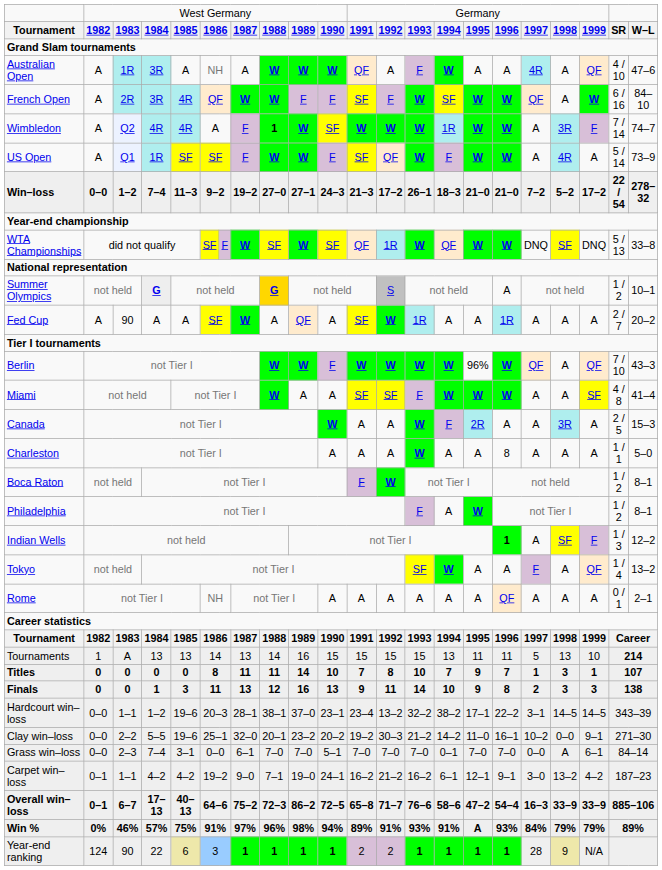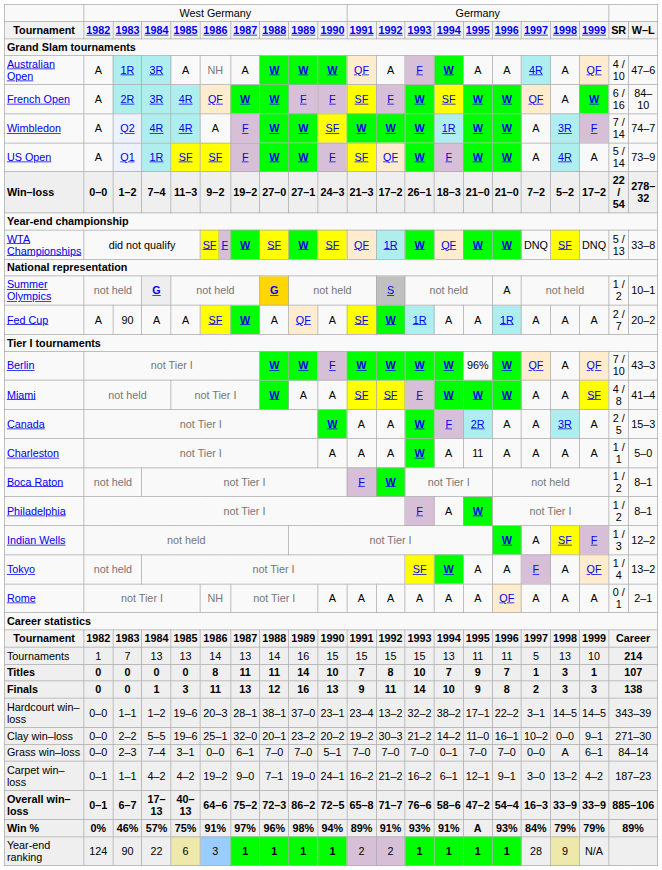 <table class="wikitable nowrap" style="font-size:90%; text-align:center">
 <tr>
 <td colspan="1"></td>
 <td colspan="10">West Germany</td>
 <td colspan="9">Germany</td>
 <td colspan="2"></td>
 </tr>
 <tr>
 <th>Tournament</th>
 <th width=35><a href='#'>1982</a></th>
 <th width=35><a href='#'>1983</a></th>
 <th width=35><a href='#'>1984</a></th>
 <th width=35><a href='#'>1985</a></th>
 <th width=35 colspan=2><a href='#'>1986</a></th>
 <th width=35><a href='#'>1987</a></th>
 <th width=35><a href='#'>1988</a></th>
 <th width=35><a href='#'>1989</a></th>
 <th width=35><a href='#'>1990</a></th>
 <th width=35><a href='#'>1991</a></th>
 <th width=35><a href='#'>1992</a></th>
 <th width=35><a href='#'>1993</a></th>
 <th width=35><a href='#'>1994</a></th>
 <th width=35><a href='#'>1995</a></th>
 <th width=35><a href='#'>1996</a></th>
 <th width=35><a href='#'>1997</a></th>
 <th width=35><a href='#'>1998</a></th>
 <th width=35><a href='#'>1999</a></th>
 <th>SR</th>
 <th>W–L</th>
 </tr>
 <tr>
 <td colspan=22 align=left><strong>Grand Slam tournaments</strong></td>
 </tr>
 <tr>
 <td align=left><a href='#'>Australian Open</a></td>
 <td>A</td>
 <td bgcolor=afeeee><a href='#'>1R</a></td>
 <td bgcolor=afeeee><a href='#'>3R</a></td>
 <td>A</td>
 <td style=color:#767676 colspan=2>NH</td>
 <td>A</td>
 <td bgcolor=lime><strong><a href='#'>W</a></strong></td>
 <td bgcolor=lime><strong><a href='#'>W</a></strong></td>
 <td bgcolor=lime><strong><a href='#'>W</a></strong></td>
 <td bgcolor=ffebcd><a href='#'>QF</a></td>
 <td>A</td>
 <td bgcolor=thistle><a href='#'>F</a></td>
 <td bgcolor=lime><strong><a href='#'>W</a></strong></td>
 <td>A</td>
 <td>A</td>
 <td bgcolor=afeeee><a href='#'>4R</a></td>
 <td>A</td>
 <td bgcolor=ffebcd><a href='#'>QF</a></td>
 <td>4 / 10</td>
 <td>47–6</td>
 </tr>
 <tr>
 <td align=left><a href='#'>French Open</a></td>
 <td>A</td>
 <td bgcolor=afeeee><a href='#'>2R</a></td>
 <td bgcolor=afeeee><a href='#'>3R</a></td>
 <td bgcolor=afeeee><a href='#'>4R</a></td>
 <td bgcolor=ffebcd colspan=2><a href='#'>QF</a></td>
 <td bgcolor=lime><strong><a href='#'>W</a></strong></td>
 <td bgcolor=lime><strong><a href='#'>W</a></strong></td>
 <td bgcolor=thistle><a href='#'>F</a></td>
 <td bgcolor=thistle><a href='#'>F</a></td>
 <td bgcolor=yellow><a href='#'>SF</a></td>
 <td bgcolor=thistle><a href='#'>F</a></td>
 <td bgcolor=lime><strong><a href='#'>W</a></strong></td>
 <td bgcolor=yellow><a href='#'>SF</a></td>
 <td bgcolor=lime><strong><a href='#'>W</a></strong></td>
 <td bgcolor=lime><strong><a href='#'>W</a></strong></td>
 <td bgcolor=ffebcd><a href='#'>QF</a></td>
 <td>A</td>
 <td bgcolor=lime><strong><a href='#'>W</a></strong></td>
 <td>6 / 16</td>
 <td>84–10</td>
 </tr>
 <tr>
 <td align=left><a href='#'>Wimbledon</a></td>
 <td>A</td>
 <td bgcolor=ecf2ff><a href='#'>Q2</a></td>
 <td bgcolor=afeeee><a href='#'>4R</a></td>
 <td bgcolor=afeeee><a href='#'>4R</a></td>
 <td colspan=2>A</td>
 <td bgcolor=thistle><a href='#'>F</a></td>
-<td bgcolor=lime><strong>1</strong></td>
+<td bgcolor=lime><strong><a href='#'>W</a></strong></td>
 <td bgcolor=lime><strong><a href='#'>W</a></strong></td>
 <td bgcolor=yellow><a href='#'>SF</a></td>
 <td bgcolor=lime><strong><a href='#'>W</a></strong></td>
 <td bgcolor=lime><strong><a href='#'>W</a></strong></td>
 <td bgcolor=lime><strong><a href='#'>W</a></strong></td>
 <td bgcolor=afeeee><a href='#'>1R</a></td>
 <td bgcolor=lime><strong><a href='#'>W</a></strong></td>
 <td bgcolor=lime><strong><a href='#'>W</a></strong></td>
 <td>A</td>
 <td bgcolor=afeeee><a href='#'>3R</a></td>
 <td bgcolor=thistle><a href='#'>F</a></td>
 <td>7 / 14</td>
 <td>74–7</td>
 </tr>
 <tr>
 <td align=left><a href='#'>US Open</a></td>
 <td>A</td>
 <td bgcolor=ecf2ff><a href='#'>Q1</a></td>
 <td bgcolor=afeeee><a href='#'>1R</a></td>
 <td bgcolor=yellow><a href='#'>SF</a></td>
 <td bgcolor=yellow colspan=2><a href='#'>SF</a></td>
 <td bgcolor=thistle><a href='#'>F</a></td>
 <td bgcolor=lime><strong><a href='#'>W</a></strong></td>
 <td bgcolor=lime><strong><a href='#'>W</a></strong></td>
 <td bgcolor=thistle><a href='#'>F</a></td>
 <td bgcolor=yellow><a href='#'>SF</a></td>
 <td bgcolor=ffebcd><a href='#'>QF</a></td>
 <td bgcolor=lime><strong><a href='#'>W</a></strong></td>
 <td bgcolor=thistle><a href='#'>F</a></td>
 <td bgcolor=lime><strong><a href='#'>W</a></strong></td>
 <td bgcolor=lime><strong><a href='#'>W</a></strong></td>
 <td>A</td>
 <td bgcolor=afeeee><a href='#'>4R</a></td>
 <td>A</td>
 <td>5 / 14</td>
 <td>73–9</td>
 </tr>
 <tr style="font-weight:bold; background:#efefef;">
 <td style=text-align:left>Win–loss</td>
 <td>0–0</td>
 <td>1–2</td>
 <td>7–4</td>
 <td>11–3</td>
 <td colspan=2>9–2</td>
 <td>19–2</td>
 <td>27–0</td>
 <td>27–1</td>
 <td>24–3</td>
 <td>21–3</td>
 <td>17–2</td>
 <td>26–1</td>
 <td>18–3</td>
 <td>21–0</td>
 <td>21–0</td>
 <td>7–2</td>
 <td>5–2</td>
 <td>17–2</td>
 <td>22 / 54</td>
 <td>278–32</td>
 </tr>
 <tr>
 <td colspan=22 align=left><strong>Year-end championship</strong></td>
 </tr>
 <tr>
 <td align=left><a href='#'>WTA Championships</a></td>
 <td colspan=4>did not qualify</td>
 <td bgcolor=yellow><a href='#'>SF</a></td>
 <td bgcolor=thistle><a href='#'>F</a></td>
 <td bgcolor=lime><strong><a href='#'>W</a></strong></td>
 <td bgcolor=yellow><a href='#'>SF</a></td>
 <td bgcolor=lime><strong><a href='#'>W</a></strong></td>
 <td bgcolor=yellow><a href='#'>SF</a></td>
 <td bgcolor=ffebcd><a href='#'>QF</a></td>
 <td bgcolor=afeeee><a href='#'>1R</a></td>
 <td bgcolor=lime><strong><a href='#'>W</a></strong></td>
 <td bgcolor=ffebcd><a href='#'>QF</a></td>
 <td bgcolor=lime><strong><a href='#'>W</a></strong></td>
 <td bgcolor=lime><strong><a href='#'>W</a></strong></td>
 <td>DNQ</td>
 <td bgcolor=yellow><a href='#'>SF</a></td>
 <td>DNQ</td>
 <td>5 / 13</td>
 <td>33–8</td>
 </tr>
 <tr>
 <td colspan=22 align=left><strong>National representation</strong></td>
 </tr>
 <tr>
 <td align=left><a href='#'>Summer Olympics</a></td>
 <td colspan=2 style=color:#767676>not held</td>
 <td bgcolor=eeeeee><strong><a href='#'>G</a></strong></td>
 <td colspan=4 style=color:#767676>not held</td>
 <td bgcolor=Gold><strong><a href='#'>G</a></strong></td>
 <td colspan=3 style=color:#767676>not held</td>
 <td bgcolor=Silver><a href='#'>S</a></td>
 <td colspan=3 style=color:#767676>not held</td>
 <td>A</td>
 <td colspan=3 style=color:#767676>not held</td>
 <td>1 / 2</td>
 <td>10–1</td>
 </tr>
 <tr>
 <td align=left><a href='#'>Fed Cup</a></td>
 <td>A</td>
 <td>90</td>
 <td>A</td>
 <td>A</td>
 <td bgcolor=yellow colspan=2><a href='#'>SF</a></td>
 <td bgcolor=lime><strong><a href='#'>W</a></strong></td>
 <td>A</td>
 <td bgcolor=ffebcd><a href='#'>QF</a></td>
 <td>A</td>
 <td bgcolor=yellow><a href='#'>SF</a></td>
 <td bgcolor=lime><strong><a href='#'>W</a></strong></td>
 <td bgcolor=afeeee><a href='#'>1R</a></td>
 <td>A</td>
 <td>A</td>
 <td bgcolor=afeeee><a href='#'>1R</a></td>
 <td>A</td>
 <td>A</td>
 <td>A</td>
 <td>2 / 7</td>
 <td>20–2</td>
 </tr>
 <tr>
 <td colspan=22 align=left><strong>Tier I tournaments</strong></td>
 </tr>
 <tr>
 <td align=left><a href='#'>Berlin</a></td>
 <td colspan=7 style=color:#767676>not Tier I</td>
 <td bgcolor=lime><strong><a href='#'>W</a></strong></td>
 <td bgcolor=lime><strong><a href='#'>W</a></strong></td>
 <td bgcolor=thistle><a href='#'>F</a></td>
 <td bgcolor=lime><strong><a href='#'>W</a></strong></td>
 <td bgcolor=lime><strong><a href='#'>W</a></strong></td>
 <td bgcolor=lime><strong><a href='#'>W</a></strong></td>
 <td bgcolor=lime><strong><a href='#'>W</a></strong></td>
 <td>96%</td>
 <td bgcolor=lime><strong><a href='#'>W</a></strong></td>
 <td bgcolor=ffebcd><a href='#'>QF</a></td>
 <td>A</td>
 <td bgcolor=ffebcd><a href='#'>QF</a></td>
 <td>7 / 10</td>
 <td>43–3</td>
 </tr>
 <tr>
 <td align=left><a href='#'>Miami</a></td>
 <td colspan=3 style=color:#767676>not held</td>
 <td colspan=4 style=color:#767676>not Tier I</td>
 <td bgcolor=lime><strong><a href='#'>W</a></strong></td>
 <td>A</td>
 <td>A</td>
 <td bgcolor=yellow><a href='#'>SF</a></td>
 <td bgcolor=yellow><a href='#'>SF</a></td>
 <td bgcolor=thistle><a href='#'>F</a></td>
 <td bgcolor=lime><strong><a href='#'>W</a></strong></td>
 <td bgcolor=lime><strong><a href='#'>W</a></strong></td>
 <td bgcolor=lime><strong><a href='#'>W</a></strong></td>
 <td>A</td>
 <td>A</td>
 <td bgcolor=yellow><a href='#'>SF</a></td>
 <td>4 / 8</td>
 <td>41–4</td>
 </tr>
 <tr>
 <td align=left><a href='#'>Canada</a></td>
 <td colspan=9 style=color:#767676>not Tier I</td>
 <td bgcolor=lime><strong><a href='#'>W</a></strong></td>
 <td>A</td>
 <td>A</td>
 <td bgcolor=lime><strong><a href='#'>W</a></strong></td>
 <td bgcolor=thistle><a href='#'>F</a></td>
 <td bgcolor=afeeee><a href='#'>2R</a></td>
 <td>A</td>
 <td>A</td>
 <td bgcolor=afeeee><a href='#'>3R</a></td>
 <td>A</td>
 <td>2 / 5</td>
 <td>15–3</td>
 </tr>
 <tr>
 <td align=left><a href='#'>Charleston</a></td>
 <td colspan=9 style=color:#767676>not Tier I</td>
 <td>A</td>
 <td>A</td>
 <td>A</td>
 <td bgcolor=lime><strong><a href='#'>W</a></strong></td>
 <td>A</td>
+<td>11</td>
 <td>A</td>
-<td>8</td>
 <td>A</td>
 <td>A</td>
 <td>A</td>
 <td>1 / 1</td>
 <td>5–0</td>
 </tr>
 <tr>
 <td align=left><a href='#'>Boca Raton</a></td>
 <td colspan=2 style=color:#767676>not held</td>
 <td colspan=8 style=color:#767676>not Tier I</td>
 <td bgcolor=thistle><a href='#'>F</a></td>
 <td bgcolor=lime><strong><a href='#'>W</a></strong></td>
 <td colspan=3 style=color:#767676>not Tier I</td>
 <td colspan=4 style=color:#767676>not held</td>
 <td>1 / 2</td>
 <td>8–1</td>
 </tr>
 <tr>
 <td align=left><a href='#'>Philadelphia</a></td>
 <td colspan=12 style=color:#767676>not Tier I</td>
 <td bgcolor=thistle><a href='#'>F</a></td>
 <td>A</td>
 <td bgcolor=lime><strong><a href='#'>W</a></strong></td>
 <td colspan=4 style=color:#767676>not Tier I</td>
 <td>1 / 2</td>
 <td>8–1</td>
 </tr>
 <tr>
 <td align=left><a href='#'>Indian Wells</a></td>
 <td colspan=8 style=color:#767676>not held</td>
 <td colspan=7 style=color:#767676>not Tier I</td>
-<td bgcolor=lime><strong>1</strong></td>
+<td bgcolor=lime><strong><a href='#'>W</a></strong></td>
 <td>A</td>
 <td bgcolor=yellow><a href='#'>SF</a></td>
 <td bgcolor=thistle><a href='#'>F</a></td>
 <td>1 / 3</td>
 <td>12–2</td>
 </tr>
 <tr>
 <td align=left><a href='#'>Tokyo</a></td>
 <td colspan=2 style=color:#767676>not held</td>
 <td colspan=10 style=color:#767676>not Tier I</td>
 <td bgcolor=yellow><a href='#'>SF</a></td>
 <td bgcolor=lime><strong><a href='#'>W</a></strong></td>
 <td>A</td>
 <td>A</td>
 <td bgcolor=thistle><a href='#'>F</a></td>
 <td>A</td>
 <td bgcolor=ffebcd><a href='#'>QF</a></td>
 <td>1 / 4</td>
 <td>13–2</td>
 </tr>
 <tr>
 <td align=left><a href='#'>Rome</a></td>
 <td colspan=4 style=color:#767676>not Tier I</td>
 <td style=color:#767676 colspan=2>NH</td>
 <td colspan=3 style=color:#767676>not Tier I</td>
 <td>A</td>
 <td>A</td>
 <td>A</td>
 <td>A</td>
 <td>A</td>
 <td>A</td>
 <td bgcolor=ffebcd><a href='#'>QF</a></td>
 <td>A</td>
 <td>A</td>
 <td>A</td>
 <td>0 / 1</td>
 <td>2–1</td>
 </tr>
 <tr>
 <td colspan=22 align=left><strong>Career statistics</strong></td>
 </tr>
 <tr>
 <th>Tournament</th>
 <th>1982</th>
 <th>1983</th>
 <th>1984</th>
 <th>1985</th>
 <th colspan=2>1986</th>
 <th>1987</th>
 <th>1988</th>
 <th>1989</th>
 <th>1990</th>
 <th>1991</th>
 <th>1992</th>
 <th>1993</th>
 <th>1994</th>
 <th>1995</th>
 <th>1996</th>
 <th>1997</th>
 <th>1998</th>
 <th>1999</th>
 <th colspan=2>Career</th>
 </tr>
 <tr bgcolor=efefef>
 <td align=left>Tournaments</td>
 <td>1</td>
-<td>A</td>
+<td>7</td>
 <td>13</td>
 <td>13</td>
 <td colspan=2>14</td>
 <td>13</td>
 <td>14</td>
 <td>16</td>
 <td>15</td>
 <td>15</td>
 <td>15</td>
 <td>15</td>
 <td>13</td>
 <td>11</td>
 <td>11</td>
 <td>5</td>
 <td>13</td>
 <td>10</td>
 <td colspan=2><strong>214</strong></td>
 </tr>
 <tr style="font-weight:bold; background:#efefef;">
 <td style=text-align:left>Titles</td>
 <td>0</td>
 <td>0</td>
 <td>0</td>
 <td>0</td>
 <td colspan=2>8</td>
 <td>11</td>
 <td>11</td>
 <td>14</td>
 <td>10</td>
 <td>7</td>
 <td>8</td>
 <td>10</td>
 <td>7</td>
 <td>9</td>
 <td>7</td>
 <td>1</td>
 <td>3</td>
 <td>1</td>
 <td colspan="2">107</td>
 </tr>
 <tr style="font-weight:bold; background:#efefef;">
 <td style=text-align:left>Finals</td>
 <td>0</td>
 <td>0</td>
 <td>1</td>
 <td>3</td>
 <td colspan=2>11</td>
 <td>13</td>
 <td>12</td>
 <td>16</td>
 <td>13</td>
 <td>9</td>
 <td>11</td>
 <td>14</td>
 <td>10</td>
 <td>9</td>
 <td>8</td>
 <td>2</td>
 <td>3</td>
 <td>3</td>
 <td colspan="2">138</td>
 </tr>
 <tr bgcolor=efefef>
 <td align=left>Hardcourt win–loss</td>
 <td>0–0</td>
 <td>1–1</td>
 <td>1–2</td>
 <td>19–6</td>
 <td colspan=2>20–3</td>
 <td>28–1</td>
 <td>38–1</td>
 <td>37–0</td>
 <td>23–1</td>
 <td>23–4</td>
 <td>13–2</td>
 <td>32–2</td>
 <td>38–2</td>
 <td>17–1</td>
 <td>22–2</td>
 <td>3–1</td>
 <td>14–5</td>
 <td>14–5</td>
 <td colspan="2">343–39</td>
 </tr>
 <tr bgcolor=efefef>
 <td align=left>Clay win–loss</td>
 <td>0–0</td>
 <td>2–2</td>
 <td>5–5</td>
 <td>19–6</td>
 <td colspan=2>25–1</td>
 <td>32–0</td>
 <td>20–1</td>
 <td>23–2</td>
 <td>20–2</td>
 <td>19–2</td>
 <td>30–3</td>
 <td>21–2</td>
 <td>14–2</td>
 <td>11–0</td>
 <td>16–1</td>
 <td>10–2</td>
 <td>0–0</td>
 <td>9–1</td>
 <td colspan="2">271–30</td>
 </tr>
 <tr bgcolor=efefef>
 <td align=left>Grass win–loss</td>
 <td>0–0</td>
 <td>2–3</td>
 <td>7–4</td>
 <td>3–1</td>
 <td colspan=2>0–0</td>
 <td>6–1</td>
 <td>7–0</td>
 <td>7–0</td>
 <td>5–1</td>
 <td>7–0</td>
 <td>7–0</td>
 <td>7–0</td>
 <td>0–1</td>
 <td>7–0</td>
 <td>7–0</td>
 <td>0–0</td>
 <td>A</td>
 <td>6–1</td>
 <td colspan="2">84–14</td>
 </tr>
 <tr bgcolor=efefef>
 <td align=left>Carpet win–loss</td>
 <td>0–1</td>
 <td>1–1</td>
 <td>4–2</td>
 <td>4–2</td>
 <td colspan=2>19–2</td>
 <td>9–0</td>
 <td>7–1</td>
 <td>19–0</td>
 <td>24–1</td>
 <td>16–2</td>
 <td>21–2</td>
 <td>16–2</td>
 <td>6–1</td>
 <td>12–1</td>
 <td>9–1</td>
 <td>3–0</td>
 <td>13–2</td>
 <td>4–2</td>
 <td colspan="2">187–23</td>
 </tr>
 <tr style="font-weight:bold; background:#efefef;">
 <td style=text-align:left>Overall win–loss</td>
 <td>0–1</td>
 <td>6–7</td>
 <td>17–13</td>
 <td>40–13</td>
 <td colspan=2>64–6</td>
 <td>75–2</td>
 <td>72–3</td>
 <td>86–2</td>
 <td>72–5</td>
 <td>65–8</td>
 <td>71–7</td>
 <td>76–6</td>
 <td>58–6</td>
 <td>47–2</td>
 <td>54–4</td>
 <td>16–3</td>
 <td>33–9</td>
 <td>33–9</td>
 <td colspan="2">885–106</td>
 </tr>
 <tr style="font-weight:bold; background:#efefef;">
 <td style=text-align:left>Win %</td>
 <td>0%</td>
 <td>46%</td>
 <td>57%</td>
 <td>75%</td>
 <td colspan=2>91%</td>
 <td>97%</td>
 <td>96%</td>
 <td>98%</td>
 <td>94%</td>
 <td>89%</td>
 <td>91%</td>
 <td>93%</td>
 <td>91%</td>
 <td>A</td>
 <td>93%</td>
 <td>84%</td>
 <td>79%</td>
 <td>79%</td>
 <td colspan="2">89%</td>
 </tr>
 <tr bgcolor=efefef>
 <td align=left>Year-end ranking</td>
 <td>124</td>
 <td>90</td>
 <td>22</td>
 <td bgcolor=eee8aa>6</td>
 <td bgcolor=99ccff colspan=2>3</td>
 <td bgcolor=lime><strong>1</strong></td>
 <td bgcolor=lime><strong>1</strong></td>
 <td bgcolor=lime><strong>1</strong></td>
 <td bgcolor=lime><strong>1</strong></td>
 <td bgcolor=thistle>2</td>
 <td bgcolor=thistle>2</td>
 <td bgcolor=lime><strong>1</strong></td>
 <td bgcolor=lime><strong>1</strong></td>
 <td bgcolor=lime><strong>1</strong></td>
 <td bgcolor=lime><strong>1</strong></td>
 <td>28</td>
 <td bgcolor=eee8aa>9</td>
 <td>N/A</td>
 <td colspan="2"></td>
 </tr>
 </table>
